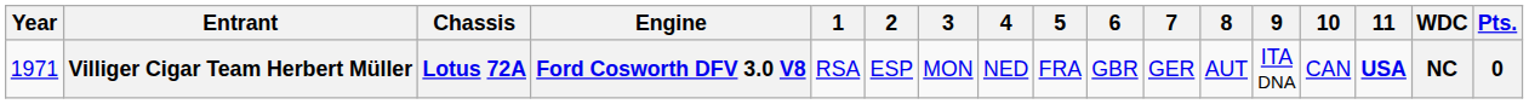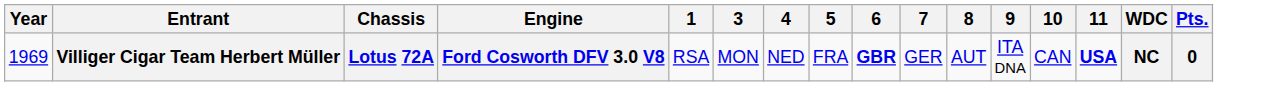 <table class="wikitable" style="text-align:center; font-size:90%">
 <tr>
 <th>Year</th>
 <th>Entrant</th>
 <th>Chassis</th>
 <th>Engine</th>
 <th>1</th>
-<th>2</th>
 <th>3</th>
 <th>4</th>
 <th>5</th>
 <th>6</th>
 <th>7</th>
 <th>8</th>
 <th>9</th>
 <th>10</th>
 <th>11</th>
 <th>WDC</th>
 <th><a href='#'>Pts.</a></th>
 </tr>
 <tr>
-<td><a href='#'>1971</a></td>
+<td><a href='#'>1969</a></td>
 <th>Villiger Cigar Team Herbert Müller</th>
 <th><a href='#'>Lotus</a> <a href='#'>72A</a></th>
 <th><a href='#'>Ford Cosworth DFV</a> 3.0 <a href='#'>V8</a></th>
 <td><a href='#'>RSA</a></td>
-<td><a href='#'>ESP</a></td>
 <td><a href='#'>MON</a></td>
 <td><a href='#'>NED</a></td>
 <td><a href='#'>FRA</a></td>
-<td><a href='#'>GBR</a></td>
+<td><strong><a href='#'>GBR</a></strong></td>
 <td><a href='#'>GER</a></td>
 <td><a href='#'>AUT</a></td>
 <td><a href='#'>ITA</a><br><small>DNA</small></td>
 <td><a href='#'>CAN</a></td>
 <td><strong><a href='#'>USA</a></strong></td>
 <th>NC</th>
 <th>0</th>
 </tr>
 </table>
